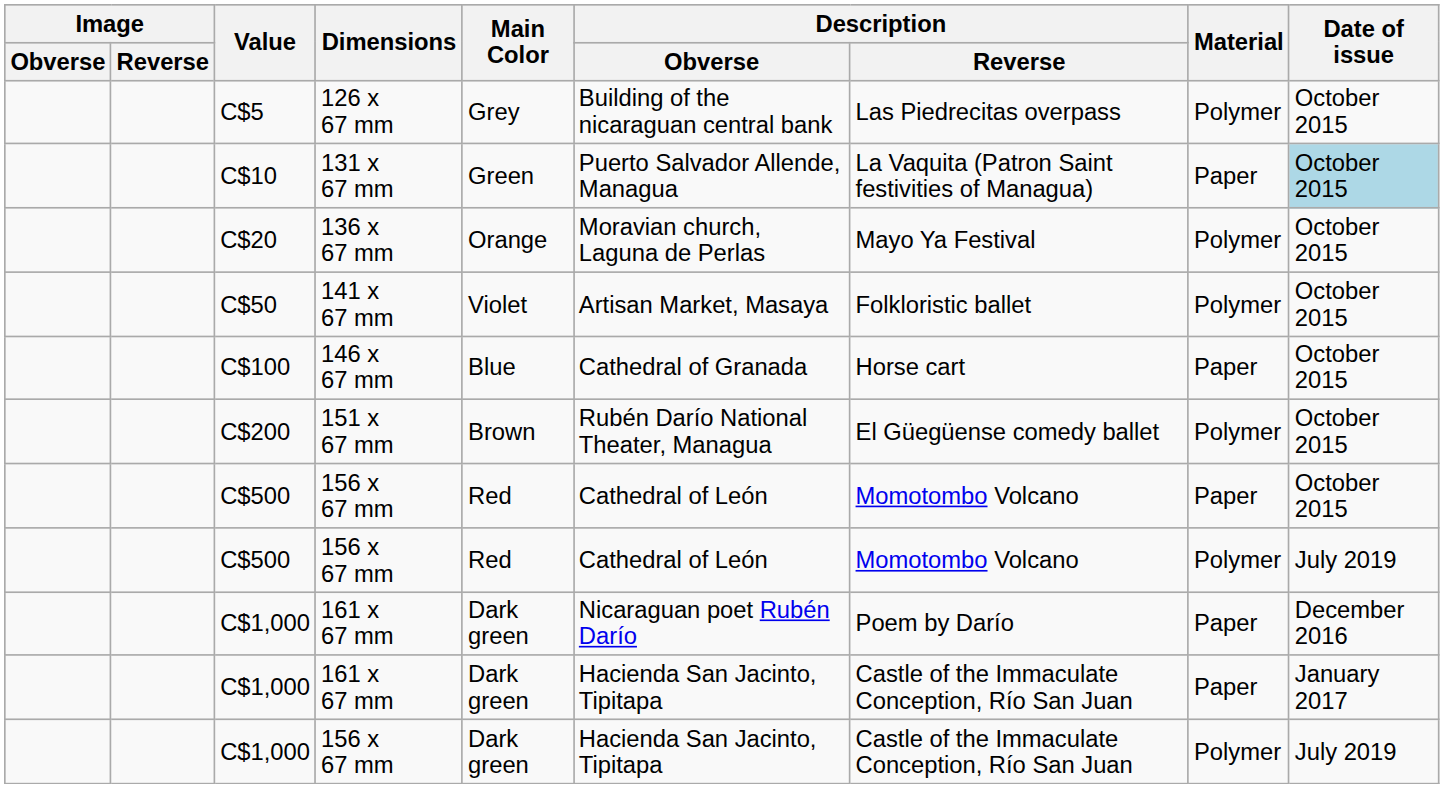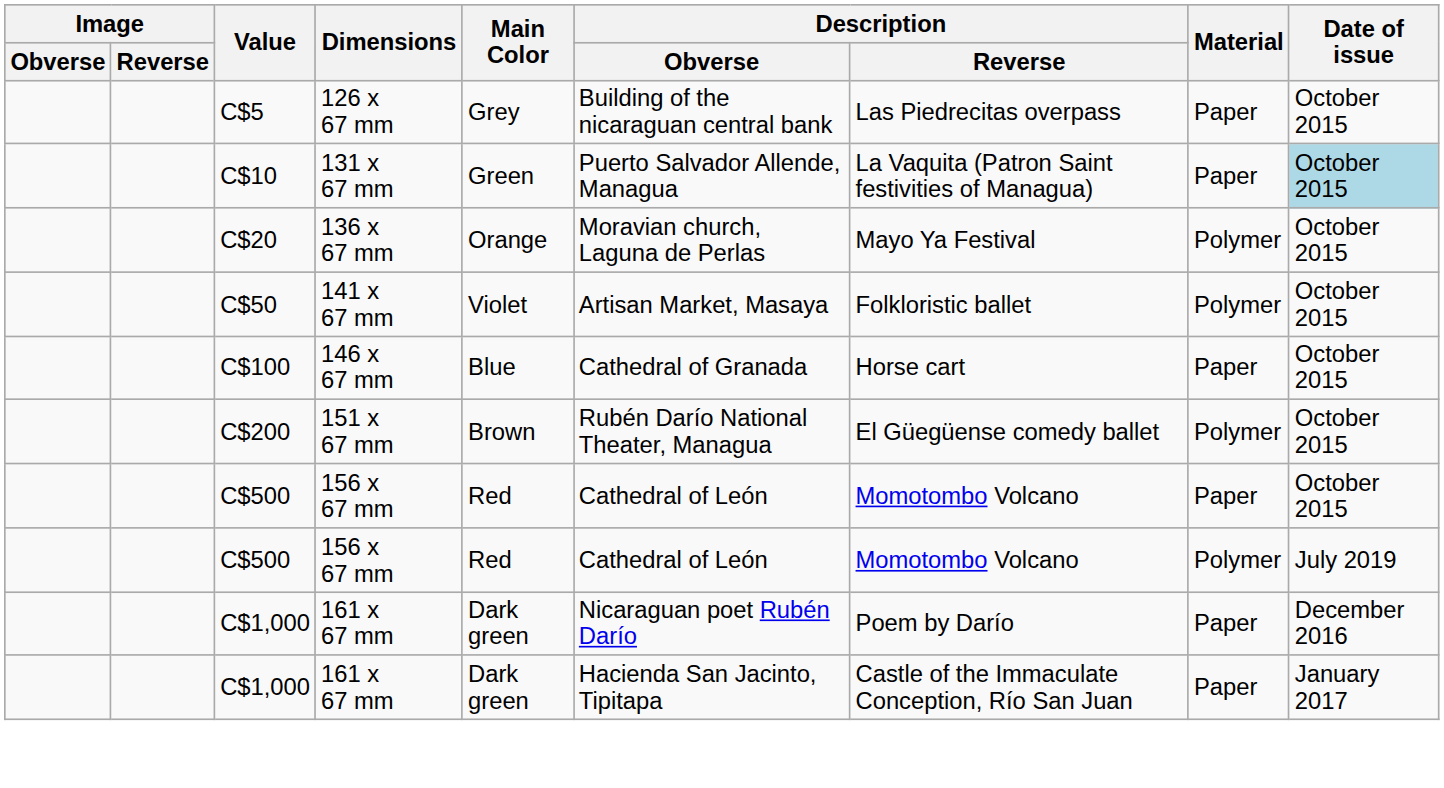 <table class="wikitable" style="font-size: 90%">
 <tr>
 <th colspan="2">Image</th>
 <th rowspan="2">Value</th>
 <th rowspan="2">Dimensions</th>
 <th rowspan="2">Main Color</th>
 <th colspan="2">Description</th>
 <th rowspan="2">Material</th>
 <th rowspan="2">Date of issue</th>
 </tr>
 <tr>
 <th>Obverse</th>
 <th>Reverse</th>
 <th>Obverse</th>
 <th>Reverse</th>
 </tr>
 <tr>
 <td></td>
 <td></td>
 <td>C$5</td>
 <td>126 x 67 mm</td>
 <td>Grey</td>
 <td>Building of the nicaraguan central bank</td>
 <td>Las Piedrecitas overpass</td>
-<td>Polymer</td>
+<td>Paper</td>
 <td>October 2015</td>
 </tr>
 <tr>
 <td></td>
 <td></td>
 <td>C$10</td>
 <td>131 x 67 mm</td>
 <td>Green</td>
 <td>Puerto Salvador Allende, Managua</td>
 <td>La Vaquita (Patron Saint festivities of Managua)</td>
 <td>Paper</td>
 <td style="background: lightblue;">October 2015</td>
 </tr>
 <tr>
 <td></td>
 <td></td>
 <td>C$20</td>
 <td>136 x 67 mm</td>
 <td>Orange</td>
 <td>Moravian church, Laguna de Perlas</td>
 <td>Mayo Ya Festival</td>
 <td>Polymer</td>
 <td>October 2015</td>
 </tr>
 <tr>
 <td></td>
 <td></td>
 <td>C$50</td>
 <td>141 x 67 mm</td>
 <td>Violet</td>
 <td>Artisan Market, Masaya</td>
 <td>Folkloristic ballet</td>
 <td>Polymer</td>
 <td>October 2015</td>
 </tr>
 <tr>
 <td></td>
 <td></td>
 <td>C$100</td>
 <td>146 x 67 mm</td>
 <td>Blue</td>
 <td>Cathedral of Granada</td>
 <td>Horse cart</td>
 <td>Paper</td>
 <td>October 2015</td>
 </tr>
 <tr>
 <td></td>
 <td></td>
 <td>C$200</td>
 <td>151 x 67 mm</td>
 <td>Brown</td>
 <td>Rubén Darío National Theater, Managua</td>
 <td>El Güegüense comedy ballet</td>
 <td>Polymer</td>
 <td>October 2015</td>
 </tr>
 <tr>
 <td></td>
 <td></td>
 <td>C$500</td>
 <td>156 x 67 mm</td>
 <td>Red</td>
 <td>Cathedral of León</td>
 <td><a href='#'>Momotombo</a> Volcano</td>
 <td>Paper</td>
 <td>October 2015</td>
 </tr>
 <tr>
 <td></td>
 <td></td>
 <td>C$500</td>
 <td>156 x 67 mm</td>
 <td>Red</td>
 <td>Cathedral of León</td>
 <td><a href='#'>Momotombo</a> Volcano</td>
 <td>Polymer</td>
 <td>July 2019</td>
 </tr>
 <tr>
 <td></td>
 <td></td>
 <td>C$1,000</td>
 <td>161 x 67 mm</td>
 <td>Dark green</td>
 <td>Nicaraguan poet <a href='#'>Rubén Darío</a></td>
 <td>Poem by Darío</td>
 <td>Paper</td>
 <td>December 2016</td>
 </tr>
 <tr>
 <td></td>
 <td></td>
 <td>C$1,000</td>
 <td>161 x 67 mm</td>
 <td>Dark green</td>
 <td>Hacienda San Jacinto, Tipitapa</td>
 <td>Castle of the Immaculate Conception, Río San Juan</td>
 <td>Paper</td>
 <td>January 2017</td>
 </tr>
-<tr>
-<td></td>
-<td></td>
-<td>C$1,000</td>
-<td>156 x 67 mm</td>
-<td>Dark green</td>
-<td>Hacienda San Jacinto, Tipitapa</td>
-<td>Castle of the Immaculate Conception, Río San Juan</td>
-<td>Polymer</td>
-<td>July 2019</td>
-</tr>
 </table>
